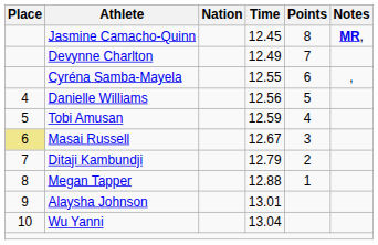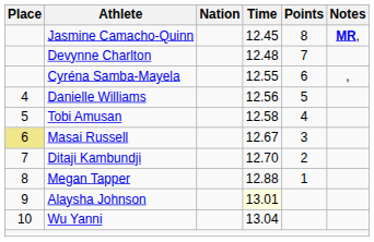 <table class="wikitable mw-datatable sortable" style="text-align:center;">
 <tr>
 <th scope="col">Place</th>
 <th scope="col">Athlete</th>
 <th scope="col">Nation</th>
 <th scope="col">Time</th>
 <th scope="col">Points</th>
 <th scope="col">Notes</th>
 </tr>
 <tr>
 <td></td>
 <td align="left"><a href='#'>Jasmine Camacho-Quinn</a></td>
 <td align="left"></td>
 <td>12.45</td>
 <td>8</td>
 <td><strong><a href='#'>MR</a></strong>, </td>
 </tr>
 <tr>
 <td></td>
 <td align="left"><a href='#'>Devynne Charlton</a></td>
 <td align="left"></td>
-<td>12.49</td>
+<td>12.48</td>
 <td>7</td>
 <td></td>
 </tr>
 <tr>
 <td></td>
 <td align="left"><a href='#'>Cyréna Samba-Mayela</a></td>
 <td align="left"></td>
 <td>12.55</td>
 <td>6</td>
 <td>, </td>
 </tr>
 <tr>
 <td>4</td>
 <td align="left"><a href='#'>Danielle Williams</a></td>
 <td align="left"></td>
 <td>12.56</td>
 <td>5</td>
 <td></td>
 </tr>
 <tr>
 <td>5</td>
 <td align="left"><a href='#'>Tobi Amusan</a></td>
 <td align="left"></td>
-<td>12.59</td>
+<td>12.58</td>
 <td>4</td>
 <td></td>
 </tr>
 <tr>
 <td style="background: khaki;">6</td>
 <td align="left"><a href='#'>Masai Russell</a></td>
 <td align="left"></td>
 <td>12.67</td>
 <td>3</td>
 <td></td>
 </tr>
 <tr>
 <td>7</td>
 <td align="left"><a href='#'>Ditaji Kambundji</a></td>
 <td align="left"></td>
-<td>12.79</td>
+<td>12.70</td>
 <td>2</td>
 <td></td>
 </tr>
 <tr>
 <td>8</td>
 <td align="left"><a href='#'>Megan Tapper</a></td>
 <td align="left"></td>
 <td>12.88</td>
 <td>1</td>
 <td></td>
 </tr>
 <tr>
 <td>9</td>
 <td align="left"><a href='#'>Alaysha Johnson</a></td>
 <td align="left"></td>
-<td>13.01</td>
+<td style="background: lightyellow;">13.01</td>
 <td></td>
 <td></td>
 </tr>
 <tr>
 <td>10</td>
 <td align="left"><a href='#'>Wu Yanni</a></td>
 <td align="left"></td>
 <td>13.04</td>
 <td></td>
 <td></td>
 </tr>
 <tr class="sortbottom">
 <td colspan="6"></td>
 </tr>
 </table>
